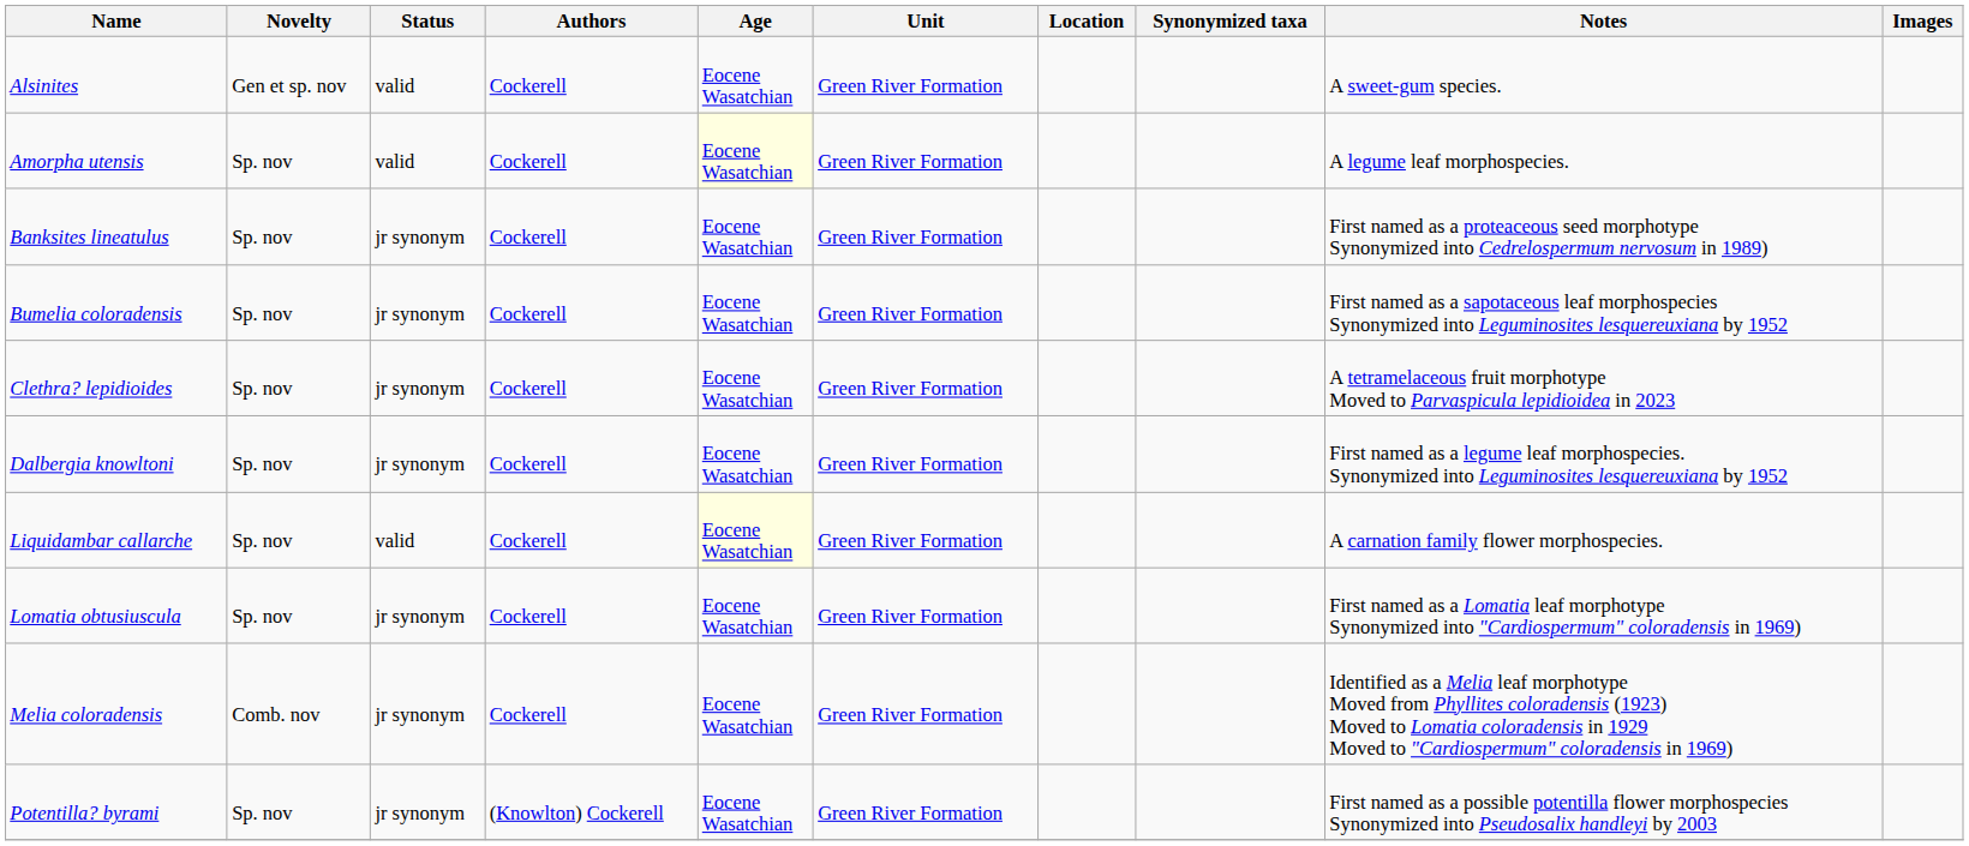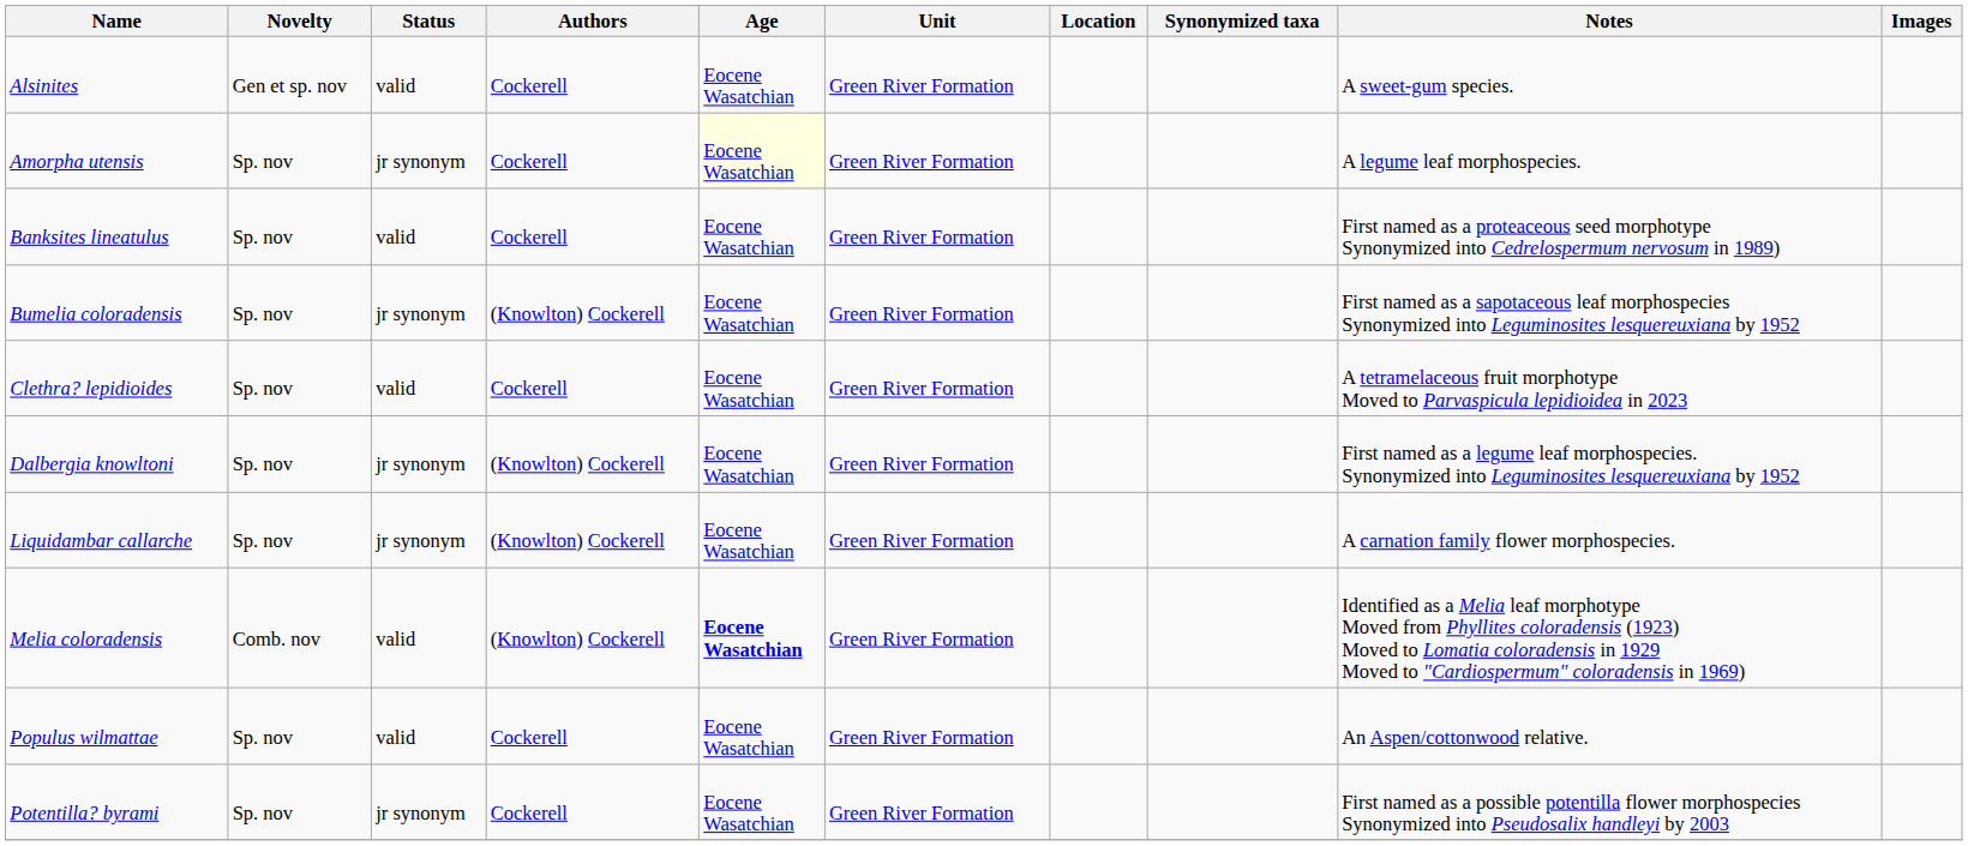 <table class="wikitable sortable" align="center" width="100%">
 <tr>
 <th>Name</th>
 <th>Novelty</th>
 <th>Status</th>
 <th>Authors</th>
 <th>Age</th>
 <th>Unit</th>
 <th>Location</th>
 <th>Synonymized taxa</th>
 <th>Notes</th>
 <th>Images</th>
 </tr>
 <tr>
 <td><br><em><a href='#'>Alsinites</a></em></td>
 <td><br>Gen et sp. nov</td>
 <td><br>valid</td>
 <td><br><a href='#'>Cockerell</a></td>
 <td><br><a href='#'>Eocene</a><br><a href='#'>Wasatchian</a></td>
 <td><br><a href='#'>Green River Formation</a></td>
 <td><br><br></td>
 <td></td>
 <td><br>A <a href='#'>sweet-gum</a> species.</td>
 <td><br></td>
 </tr>
 <tr>
 <td><br><em><a href='#'>Amorpha utensis</a></em></td>
 <td><br>Sp. nov</td>
-<td><br>valid</td>
+<td><br>jr synonym</td>
 <td><br><a href='#'>Cockerell</a></td>
 <td style="background: lightyellow;"><br><a href='#'>Eocene</a><br><a href='#'>Wasatchian</a></td>
 <td><br><a href='#'>Green River Formation</a></td>
 <td><br><br></td>
 <td></td>
 <td><br>A <a href='#'>legume</a> leaf morphospecies.</td>
 <td><br></td>
 </tr>
 <tr>
 <td><br><em><a href='#'>Banksites lineatulus</a></em></td>
 <td><br>Sp. nov</td>
-<td><br>jr synonym</td>
+<td><br>valid</td>
 <td><br><a href='#'>Cockerell</a></td>
 <td><br><a href='#'>Eocene</a><br><a href='#'>Wasatchian</a></td>
 <td><br><a href='#'>Green River Formation</a></td>
 <td><br><br></td>
 <td></td>
 <td><br>First named as a <a href='#'>proteaceous</a> seed morphotype<br> Synonymized into <em><a href='#'>Cedrelospermum nervosum</a></em> in <a href='#'>1989</a>)</td>
 <td><br></td>
 </tr>
 <tr>
 <td><br><em><a href='#'>Bumelia coloradensis</a></em></td>
 <td><br>Sp. nov</td>
 <td><br>jr synonym</td>
-<td><br><a href='#'>Cockerell</a></td>
+<td><br>(<a href='#'>Knowlton</a>) <a href='#'>Cockerell</a></td>
 <td><br><a href='#'>Eocene</a><br><a href='#'>Wasatchian</a></td>
 <td><br><a href='#'>Green River Formation</a></td>
 <td><br><br></td>
 <td></td>
 <td><br>First named as a <a href='#'>sapotaceous</a> leaf morphospecies<br> Synonymized into <em><a href='#'>Leguminosites lesquereuxiana</a></em> by <a href='#'>1952</a></td>
 <td><br></td>
 </tr>
 <tr>
 <td><br><em><a href='#'>Clethra? lepidioides</a></em></td>
 <td><br>Sp. nov</td>
-<td><br>jr synonym</td>
+<td><br>valid</td>
 <td><br><a href='#'>Cockerell</a></td>
 <td><br><a href='#'>Eocene</a><br><a href='#'>Wasatchian</a></td>
 <td><br><a href='#'>Green River Formation</a></td>
 <td><br><br></td>
 <td></td>
 <td><br>A <a href='#'>tetramelaceous</a> fruit morphotype<br> Moved to <em><a href='#'>Parvaspicula lepidioidea</a></em> in <a href='#'>2023</a></td>
 <td><br></td>
 </tr>
 <tr>
 <td><br><em><a href='#'>Dalbergia knowltoni</a></em></td>
 <td><br>Sp. nov</td>
 <td><br>jr synonym</td>
-<td><br><a href='#'>Cockerell</a></td>
+<td><br>(<a href='#'>Knowlton</a>) <a href='#'>Cockerell</a></td>
 <td><br><a href='#'>Eocene</a><br><a href='#'>Wasatchian</a></td>
 <td><br><a href='#'>Green River Formation</a></td>
 <td><br><br></td>
 <td></td>
 <td><br>First named as a <a href='#'>legume</a> leaf morphospecies.<br> Synonymized into <em><a href='#'>Leguminosites lesquereuxiana</a></em> by <a href='#'>1952</a></td>
 <td><br></td>
 </tr>
 <tr>
 <td><br><em><a href='#'>Liquidambar callarche</a></em></td>
 <td><br>Sp. nov</td>
-<td><br>valid</td>
-<td><br><a href='#'>Cockerell</a></td>
-<td style="background: lightyellow;"><br><a href='#'>Eocene</a><br><a href='#'>Wasatchian</a></td>
+<td><br>jr synonym</td>
+<td><br>(<a href='#'>Knowlton</a>) <a href='#'>Cockerell</a></td>
+<td><br><a href='#'>Eocene</a><br><a href='#'>Wasatchian</a></td>
 <td><br><a href='#'>Green River Formation</a></td>
 <td><br><br></td>
 <td></td>
 <td><br>A <a href='#'>carnation family</a> flower morphospecies.</td>
 <td><br></td>
 </tr>
 <tr>
-<td><br><em><a href='#'>Lomatia obtusiuscula</a></em></td>
-<td><br>Sp. nov</td>
-<td><br>jr synonym</td>
-<td><br><a href='#'>Cockerell</a></td>
-<td><br><a href='#'>Eocene</a><br><a href='#'>Wasatchian</a></td>
-<td><br><a href='#'>Green River Formation</a></td>
-<td><br><br></td>
-<td></td>
-<td><br>First named as a <em><a href='#'>Lomatia</a></em> leaf morphotype<br> Synonymized into <a href='#'><em>"Cardiospermum" coloradensis</em></a> in <a href='#'>1969</a>)</td>
-<td><br></td>
-</tr>
-<tr>
 <td><br><em><a href='#'>Melia coloradensis</a></em></td>
 <td><br>Comb. nov</td>
-<td><br>jr synonym</td>
-<td><br><a href='#'>Cockerell</a></td>
-<td><br><a href='#'>Eocene</a><br><a href='#'>Wasatchian</a></td>
+<td><br>valid</td>
+<td><br>(<a href='#'>Knowlton</a>) <a href='#'>Cockerell</a></td>
+<td><strong><br><a href='#'>Eocene</a><br><a href='#'>Wasatchian</a></strong></td>
 <td><br><a href='#'>Green River Formation</a></td>
 <td><br><br></td>
 <td></td>
 <td><br>Identified as a <em><a href='#'>Melia</a></em> leaf morphotype<br>Moved from <em><a href='#'>Phyllites coloradensis</a></em> (<a href='#'>1923</a>)<br> Moved to <em><a href='#'>Lomatia coloradensis</a></em> in <a href='#'>1929</a><br>Moved to <a href='#'><em>"Cardiospermum" coloradensis</em></a> in <a href='#'>1969</a>)</td>
 <td><br></td>
 </tr>
 <tr>
+<td><br><em><a href='#'>Populus wilmattae</a></em></td>
+<td><br>Sp. nov</td>
+<td><br>valid</td>
+<td><br><a href='#'>Cockerell</a></td>
+<td><br><a href='#'>Eocene</a><br><a href='#'>Wasatchian</a></td>
+<td><br><a href='#'>Green River Formation</a></td>
+<td><br><br></td>
+<td></td>
+<td><br>An <a href='#'>Aspen/cottonwood</a> relative.</td>
+<td><br></td>
+</tr>
+<tr>
 <td><br><em><a href='#'>Potentilla? byrami</a></em></td>
 <td><br>Sp. nov</td>
 <td><br>jr synonym</td>
-<td><br>(<a href='#'>Knowlton</a>) <a href='#'>Cockerell</a></td>
+<td><br><a href='#'>Cockerell</a></td>
 <td><br><a href='#'>Eocene</a><br><a href='#'>Wasatchian</a></td>
 <td><br><a href='#'>Green River Formation</a></td>
 <td><br><br></td>
 <td></td>
 <td><br>First named as a possible <a href='#'>potentilla</a> flower morphospecies<br> Synonymized into <em><a href='#'>Pseudosalix handleyi</a></em> by <a href='#'>2003</a></td>
 <td><br></td>
 </tr>
 <tr>
 </tr>
 </table>
